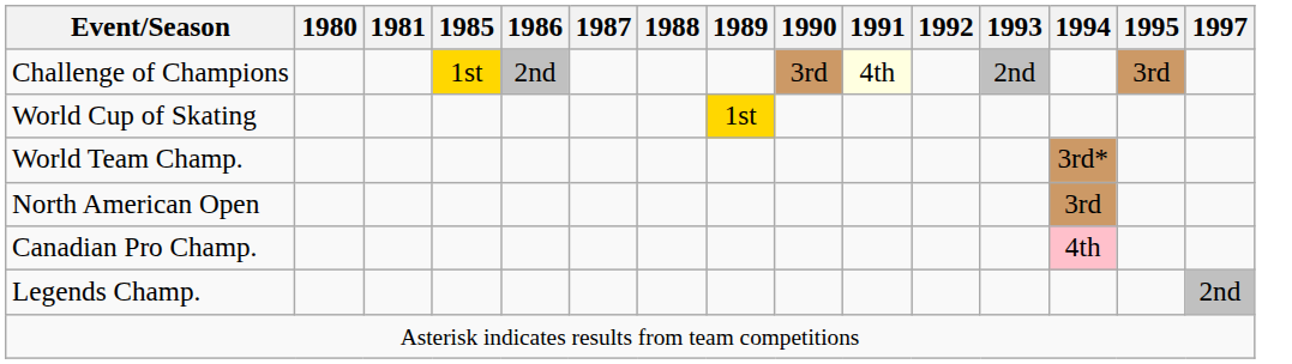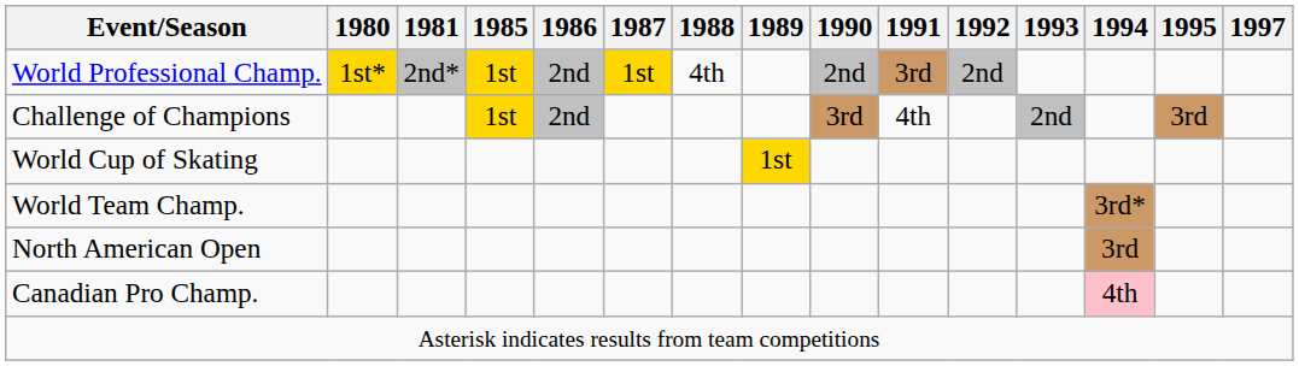 <table class="wikitable" style="text-align:center">
 <tr>
 <th>Event/Season</th>
 <th>1980</th>
 <th>1981</th>
 <th>1985</th>
 <th>1986</th>
 <th>1987</th>
 <th>1988</th>
 <th>1989</th>
 <th>1990</th>
 <th>1991</th>
 <th>1992</th>
 <th>1993</th>
 <th>1994</th>
 <th>1995</th>
 <th>1997</th>
 </tr>
 <tr>
+<td align=left><a href='#'>World Professional Champ.</a></td>
+<td style="background:gold;">1st*</td>
+<td style="background:silver;">2nd*</td>
+<td style="background:gold;">1st</td>
+<td style="background:silver;">2nd</td>
+<td style="background:gold;">1st</td>
+<td>4th</td>
+<td></td>
+<td style="background:silver;">2nd</td>
+<td style="background:#c96;">3rd</td>
+<td style="background:silver;">2nd</td>
+<td></td>
+<td></td>
+<td></td>
+<td></td>
+</tr>
+<tr>
 <td align=left>Challenge of Champions</td>
 <td></td>
 <td></td>
 <td style="background:gold;">1st</td>
 <td style="background:silver;">2nd</td>
 <td></td>
 <td></td>
 <td></td>
 <td style="background:#c96;">3rd</td>
-<td style="background: lightyellow;">4th</td>
+<td>4th</td>
 <td></td>
 <td style="background:silver;">2nd</td>
 <td></td>
 <td style="background:#c96;">3rd</td>
 <td></td>
 </tr>
 <tr>
 <td align=left>World Cup of Skating</td>
 <td></td>
 <td></td>
 <td></td>
 <td></td>
 <td></td>
 <td></td>
 <td style="background:gold;">1st</td>
 <td></td>
 <td></td>
 <td></td>
 <td></td>
 <td></td>
 <td></td>
 <td></td>
 </tr>
 <tr>
 <td align=left>World Team Champ.</td>
 <td></td>
 <td></td>
 <td></td>
 <td></td>
 <td></td>
 <td></td>
 <td></td>
 <td></td>
 <td></td>
 <td></td>
 <td></td>
 <td style="background:#c96;">3rd*</td>
 <td></td>
 <td></td>
 </tr>
 <tr>
 <td align=left>North American Open</td>
 <td></td>
 <td></td>
 <td></td>
 <td></td>
 <td></td>
 <td></td>
 <td></td>
 <td></td>
 <td></td>
 <td></td>
 <td></td>
 <td style="background:#c96;">3rd</td>
 <td></td>
 <td></td>
 </tr>
 <tr>
 <td align=left>Canadian Pro Champ.</td>
 <td></td>
 <td></td>
 <td></td>
 <td></td>
 <td></td>
 <td></td>
 <td></td>
 <td></td>
 <td></td>
 <td></td>
 <td></td>
 <td style="background: pink;">4th</td>
 <td></td>
 <td></td>
 </tr>
 <tr>
-<td align=left>Legends Champ.</td>
-<td></td>
-<td></td>
-<td></td>
-<td></td>
-<td></td>
-<td></td>
-<td></td>
-<td></td>
-<td></td>
-<td></td>
-<td></td>
-<td></td>
-<td></td>
-<td style="background:silver;">2nd</td>
-</tr>
-<tr>
 <td colspan="15" style="text-align:center;"><small> Asterisk indicates results from team competitions </small></td>
 </tr>
 </table>
